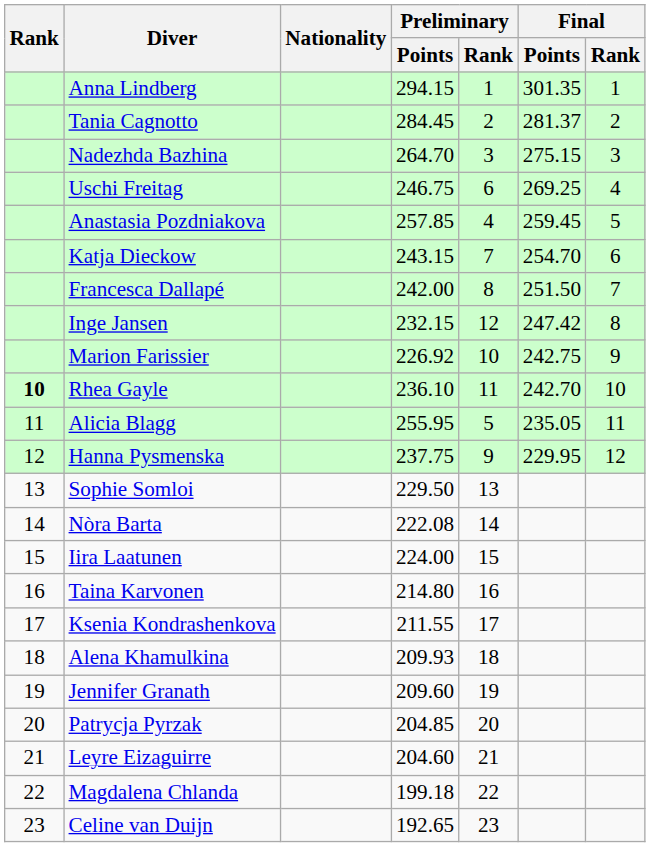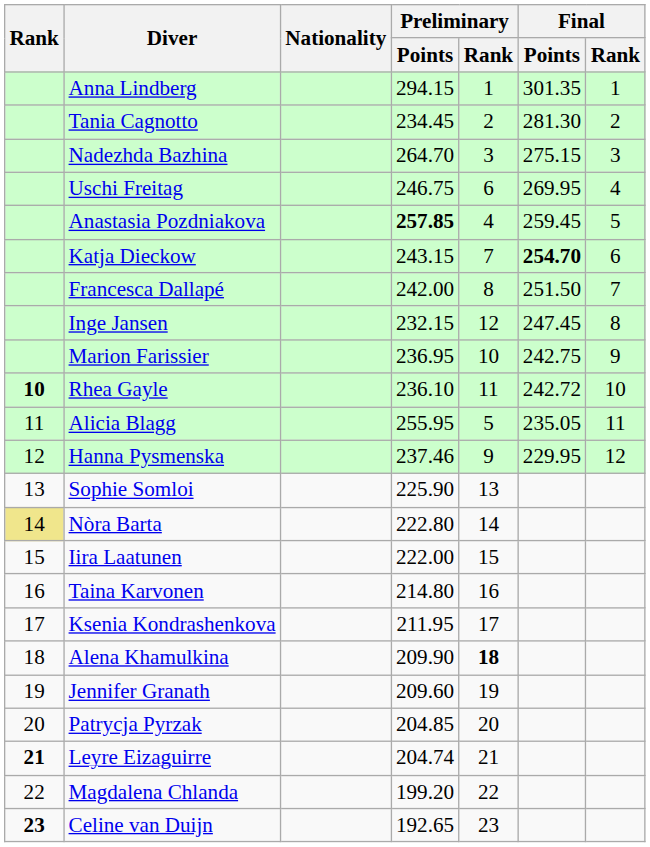 <table class="wikitable" style="text-align:center">
 <tr>
 <th rowspan=2>Rank</th>
 <th rowspan=2>Diver</th>
 <th rowspan=2>Nationality</th>
 <th colspan="2">Preliminary</th>
 <th colspan="2">Final</th>
 </tr>
 <tr>
 <th>Points</th>
 <th>Rank</th>
 <th>Points</th>
 <th>Rank</th>
 </tr>
 <tr bgcolor=ccffcc>
 <td></td>
 <td align=left><a href='#'>Anna Lindberg</a></td>
 <td align=left></td>
 <td>294.15</td>
 <td>1</td>
 <td>301.35</td>
 <td>1</td>
 </tr>
 <tr bgcolor=ccffcc>
 <td></td>
 <td align=left><a href='#'>Tania Cagnotto</a></td>
 <td align=left></td>
-<td>284.45</td>
+<td>234.45</td>
 <td>2</td>
-<td>281.37</td>
+<td>281.30</td>
 <td>2</td>
 </tr>
 <tr bgcolor=ccffcc>
 <td></td>
 <td align=left><a href='#'>Nadezhda Bazhina</a></td>
 <td align=left></td>
 <td>264.70</td>
 <td>3</td>
 <td>275.15</td>
 <td>3</td>
 </tr>
 <tr bgcolor=ccffcc>
 <td></td>
 <td align=left><a href='#'>Uschi Freitag</a></td>
 <td align=left></td>
 <td>246.75</td>
 <td>6</td>
-<td>269.25</td>
+<td>269.95</td>
 <td>4</td>
 </tr>
 <tr bgcolor=ccffcc>
 <td></td>
 <td align=left><a href='#'>Anastasia Pozdniakova</a></td>
 <td align=left></td>
-<td>257.85</td>
+<td><strong>257.85</strong></td>
 <td>4</td>
 <td>259.45</td>
 <td>5</td>
 </tr>
 <tr bgcolor=ccffcc>
 <td></td>
 <td align=left><a href='#'>Katja Dieckow</a></td>
 <td align=left></td>
 <td>243.15</td>
 <td>7</td>
-<td>254.70</td>
+<td><strong>254.70</strong></td>
 <td>6</td>
 </tr>
 <tr bgcolor=ccffcc>
 <td></td>
 <td align=left><a href='#'>Francesca Dallapé</a></td>
 <td align=left></td>
 <td>242.00</td>
 <td>8</td>
 <td>251.50</td>
 <td>7</td>
 </tr>
 <tr bgcolor=ccffcc>
 <td></td>
 <td align=left><a href='#'>Inge Jansen</a></td>
 <td align=left></td>
 <td>232.15</td>
 <td>12</td>
-<td>247.42</td>
+<td>247.45</td>
 <td>8</td>
 </tr>
 <tr bgcolor=ccffcc>
 <td></td>
 <td align=left><a href='#'>Marion Farissier</a></td>
 <td align=left></td>
-<td>226.92</td>
+<td>236.95</td>
 <td>10</td>
 <td>242.75</td>
 <td>9</td>
 </tr>
 <tr bgcolor=ccffcc>
 <td><strong>10</strong></td>
 <td align=left><a href='#'>Rhea Gayle</a></td>
 <td align=left></td>
 <td>236.10</td>
 <td>11</td>
-<td>242.70</td>
+<td>242.72</td>
 <td>10</td>
 </tr>
 <tr bgcolor=ccffcc>
 <td>11</td>
 <td align=left><a href='#'>Alicia Blagg</a></td>
 <td align=left></td>
 <td>255.95</td>
 <td>5</td>
 <td>235.05</td>
 <td>11</td>
 </tr>
 <tr bgcolor=ccffcc>
 <td>12</td>
 <td align=left><a href='#'>Hanna Pysmenska</a></td>
 <td align=left></td>
-<td>237.75</td>
+<td>237.46</td>
 <td>9</td>
 <td>229.95</td>
 <td>12</td>
 </tr>
 <tr>
 <td>13</td>
 <td align=left><a href='#'>Sophie Somloi</a></td>
 <td align=left></td>
-<td>229.50</td>
+<td>225.90</td>
 <td>13</td>
 <td></td>
 <td></td>
 </tr>
 <tr>
-<td>14</td>
+<td style="background: khaki;">14</td>
 <td align=left><a href='#'>Nòra Barta</a></td>
 <td align=left></td>
-<td>222.08</td>
+<td>222.80</td>
 <td>14</td>
 <td></td>
 <td></td>
 </tr>
 <tr>
 <td>15</td>
 <td align=left><a href='#'>Iira Laatunen</a></td>
 <td align=left></td>
-<td>224.00</td>
+<td>222.00</td>
 <td>15</td>
 <td></td>
 <td></td>
 </tr>
 <tr>
 <td>16</td>
 <td align=left><a href='#'>Taina Karvonen</a></td>
 <td align=left></td>
 <td>214.80</td>
 <td>16</td>
 <td></td>
 <td></td>
 </tr>
 <tr>
 <td>17</td>
 <td align=left><a href='#'>Ksenia Kondrashenkova</a></td>
 <td align=left></td>
-<td>211.55</td>
+<td>211.95</td>
 <td>17</td>
 <td></td>
 <td></td>
 </tr>
 <tr>
 <td>18</td>
 <td align=left><a href='#'>Alena Khamulkina</a></td>
 <td align=left></td>
-<td>209.93</td>
-<td>18</td>
+<td>209.90</td>
+<td><strong>18</strong></td>
 <td></td>
 <td></td>
 </tr>
 <tr>
 <td>19</td>
 <td align=left><a href='#'>Jennifer Granath</a></td>
 <td align=left></td>
 <td>209.60</td>
 <td>19</td>
 <td></td>
 <td></td>
 </tr>
 <tr>
 <td>20</td>
 <td align=left><a href='#'>Patrycja Pyrzak</a></td>
 <td align=left></td>
 <td>204.85</td>
 <td>20</td>
 <td></td>
 <td></td>
 </tr>
 <tr>
-<td>21</td>
+<td><strong>21</strong></td>
 <td align=left><a href='#'>Leyre Eizaguirre</a></td>
 <td align=left></td>
-<td>204.60</td>
+<td>204.74</td>
 <td>21</td>
 <td></td>
 <td></td>
 </tr>
 <tr>
 <td>22</td>
 <td align=left><a href='#'>Magdalena Chlanda</a></td>
 <td align=left></td>
-<td>199.18</td>
+<td>199.20</td>
 <td>22</td>
 <td></td>
 <td></td>
 </tr>
 <tr>
-<td>23</td>
+<td><strong>23</strong></td>
 <td align=left><a href='#'>Celine van Duijn</a></td>
 <td align=left></td>
 <td>192.65</td>
 <td>23</td>
 <td></td>
 <td></td>
 </tr>
 </table>
